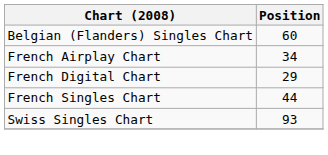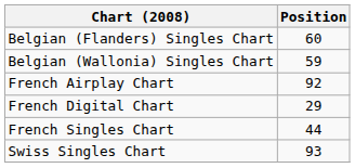 <table class="wikitable sortable">
 <tr>
 <th>Chart (2008)</th>
 <th>Position</th>
 </tr>
 <tr>
 <td>Belgian (Flanders) Singles Chart</td>
 <td align="center">60</td>
 </tr>
 <tr>
+<td>Belgian (Wallonia) Singles Chart</td>
+<td align="center">59</td>
+</tr>
+<tr>
 <td>French Airplay Chart</td>
-<td align="center">34</td>
+<td align="center">92</td>
 </tr>
 <tr>
 <td>French Digital Chart</td>
 <td align="center">29</td>
 </tr>
 <tr>
 <td>French Singles Chart</td>
 <td align="center">44</td>
 </tr>
 <tr>
 <td>Swiss Singles Chart</td>
 <td align="center">93</td>
 </tr>
 <tr>
 </tr>
 </table>
